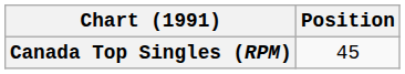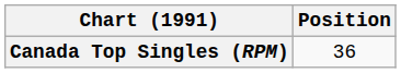 <table class="wikitable plainrowheaders" style="text-align:center">
 <tr>
 <th>Chart (1991)</th>
 <th>Position</th>
 </tr>
 <tr>
 <th scope="row">Canada Top Singles (<em>RPM</em>)</th>
-<td>45</td>
+<td>36</td>
 </tr>
 </table>
